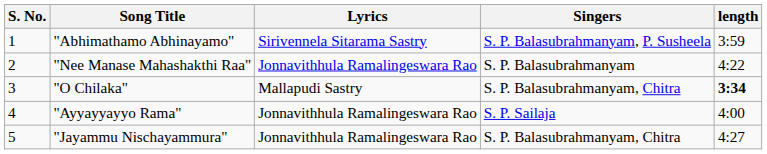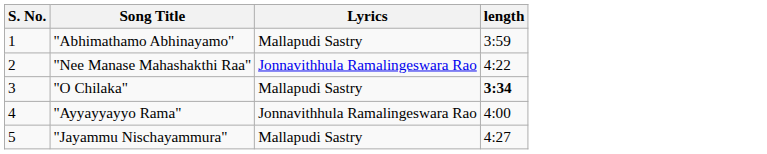 <table class="wikitable">
 <tr>
 <th>S. No.</th>
 <th>Song Title</th>
 <th>Lyrics</th>
-<th>Singers</th>
 <th>length</th>
 </tr>
 <tr>
 <td>1</td>
 <td>"Abhimathamo Abhinayamo"</td>
-<td><a href='#'>Sirivennela Sitarama Sastry</a></td>
-<td><a href='#'>S. P. Balasubrahmanyam</a>, <a href='#'>P. Susheela</a></td>
+<td>Mallapudi Sastry</td>
 <td>3:59</td>
 </tr>
 <tr>
 <td>2</td>
 <td>"Nee Manase Mahashakthi Raa"</td>
 <td><a href='#'>Jonnavithhula Ramalingeswara Rao</a></td>
-<td>S. P. Balasubrahmanyam</td>
 <td>4:22</td>
 </tr>
 <tr>
 <td>3</td>
 <td>"O Chilaka"</td>
 <td>Mallapudi Sastry</td>
-<td>S. P. Balasubrahmanyam, <a href='#'>Chitra</a></td>
 <td><strong>3:34</strong></td>
 </tr>
 <tr>
 <td>4</td>
 <td>"Ayyayyayyo Rama"</td>
 <td>Jonnavithhula Ramalingeswara Rao</td>
-<td><a href='#'>S. P. Sailaja</a></td>
 <td>4:00</td>
 </tr>
 <tr>
 <td>5</td>
 <td>"Jayammu Nischayammura"</td>
-<td>Jonnavithhula Ramalingeswara Rao</td>
-<td>S. P. Balasubrahmanyam, Chitra</td>
+<td>Mallapudi Sastry</td>
 <td>4:27</td>
 </tr>
 </table>
